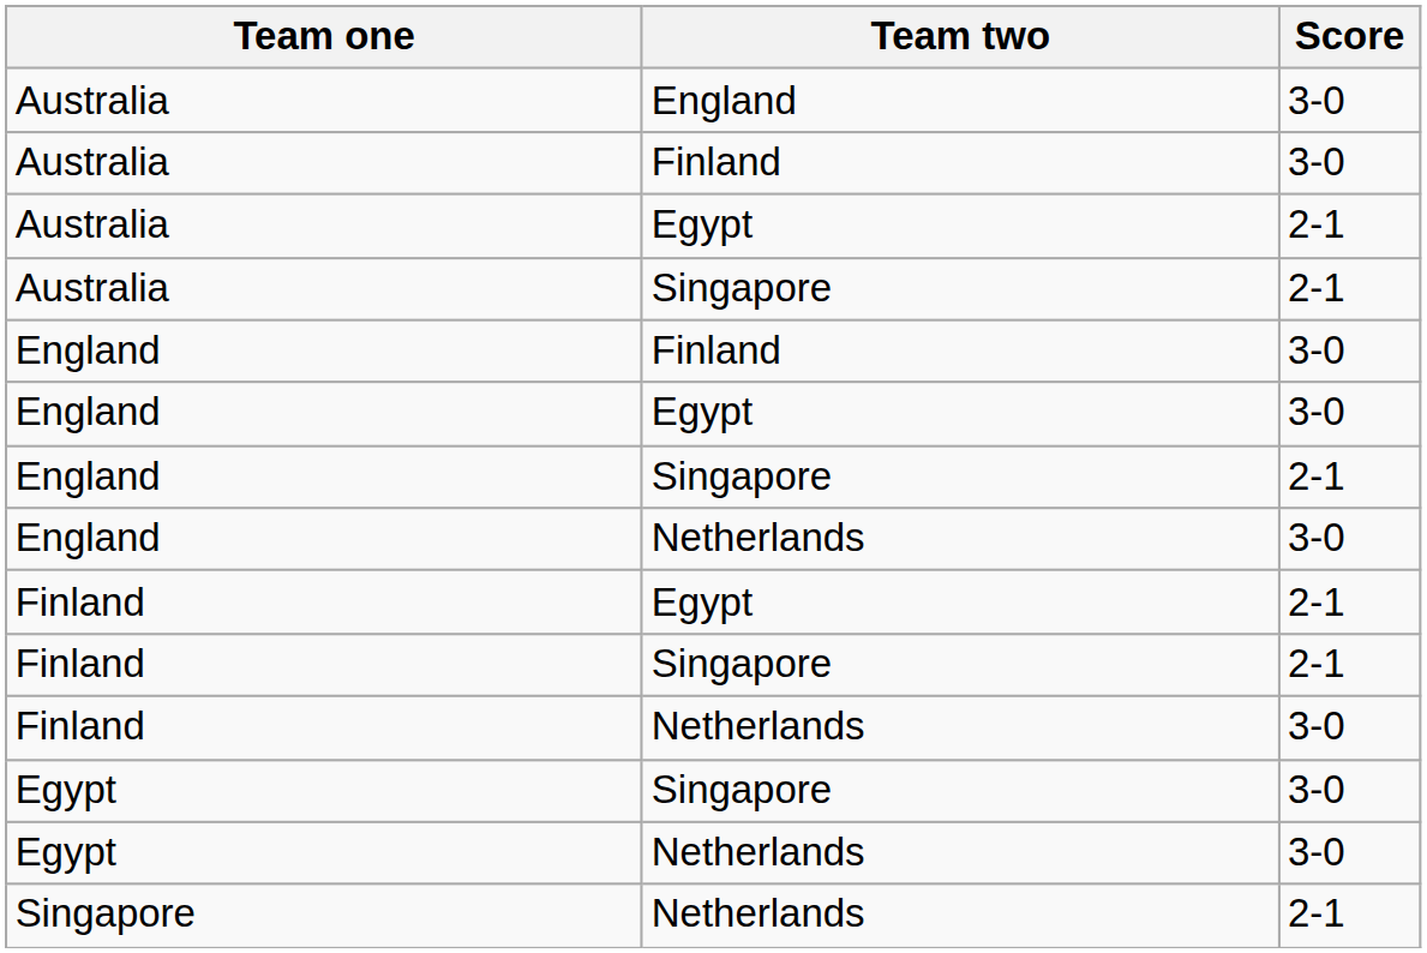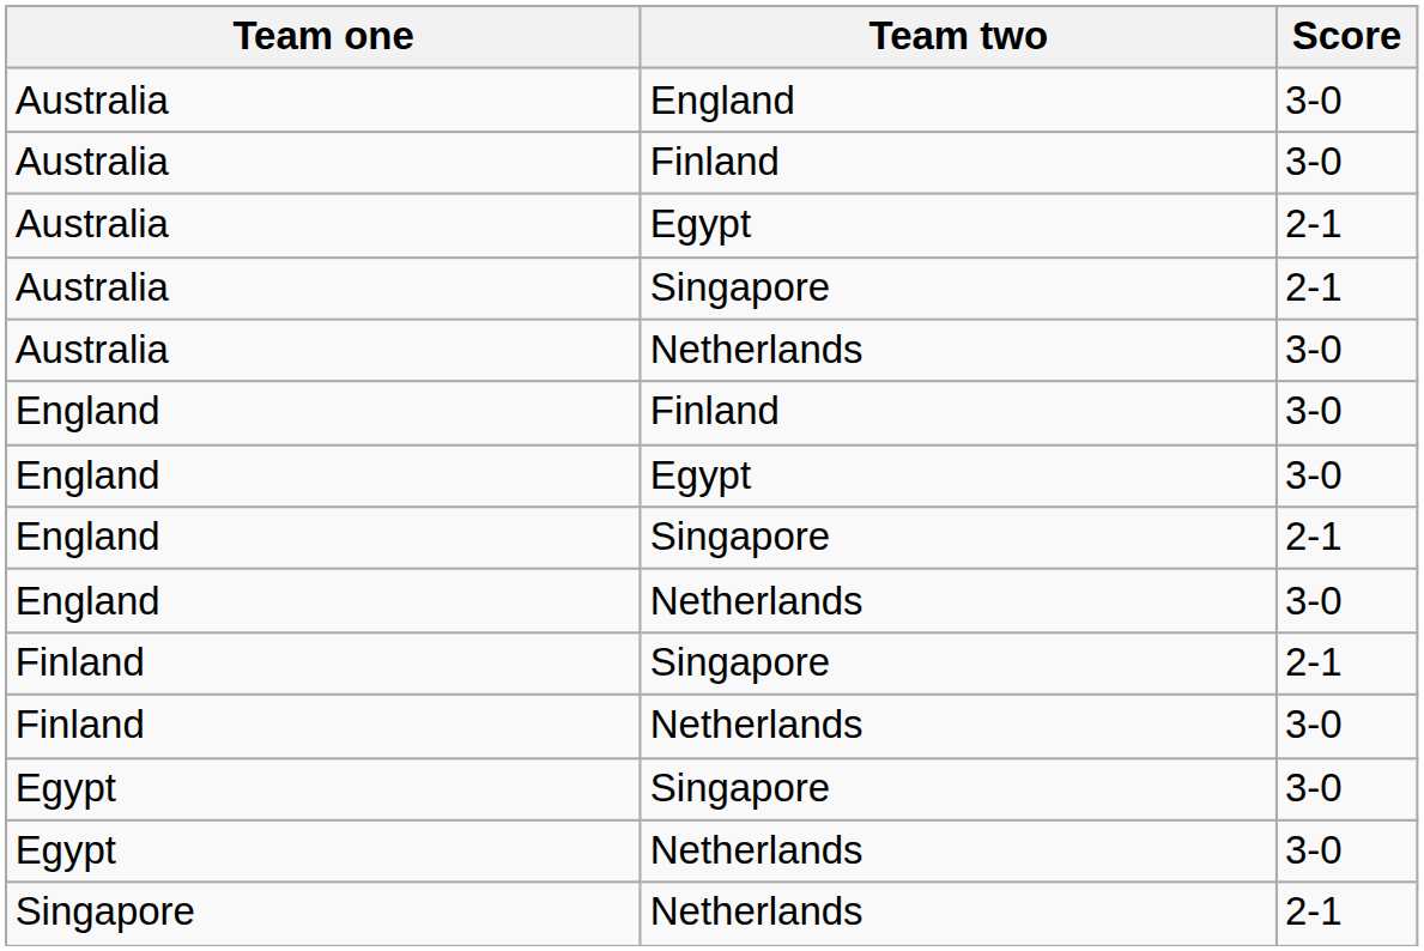 <table class="wikitable">
 <tr>
 <th width=250>Team one</th>
 <th width=250>Team two</th>
 <th width=50>Score</th>
 </tr>
 <tr>
 <td> Australia</td>
 <td> England</td>
 <td>3-0</td>
 </tr>
 <tr>
 <td> Australia</td>
 <td> Finland</td>
 <td>3-0</td>
 </tr>
 <tr>
 <td> Australia</td>
 <td> Egypt</td>
 <td>2-1</td>
 </tr>
 <tr>
 <td> Australia</td>
 <td> Singapore</td>
 <td>2-1</td>
 </tr>
 <tr>
+<td> Australia</td>
+<td> Netherlands</td>
+<td>3-0</td>
+</tr>
+<tr>
 <td> England</td>
 <td> Finland</td>
 <td>3-0</td>
 </tr>
 <tr>
 <td> England</td>
 <td> Egypt</td>
 <td>3-0</td>
 </tr>
 <tr>
 <td> England</td>
 <td> Singapore</td>
 <td>2-1</td>
 </tr>
 <tr>
 <td> England</td>
 <td> Netherlands</td>
 <td>3-0</td>
-</tr>
-<tr>
-<td> Finland</td>
-<td> Egypt</td>
-<td>2-1</td>
 </tr>
 <tr>
 <td> Finland</td>
 <td> Singapore</td>
 <td>2-1</td>
 </tr>
 <tr>
 <td> Finland</td>
 <td> Netherlands</td>
 <td>3-0</td>
 </tr>
 <tr>
 <td> Egypt</td>
 <td> Singapore</td>
 <td>3-0</td>
 </tr>
 <tr>
 <td> Egypt</td>
 <td> Netherlands</td>
 <td>3-0</td>
 </tr>
 <tr>
 <td> Singapore</td>
 <td> Netherlands</td>
 <td>2-1</td>
 </tr>
 </table>
